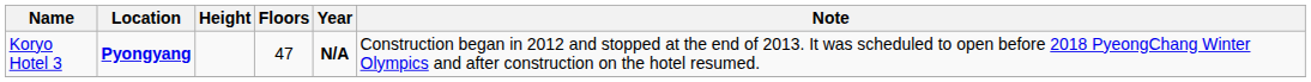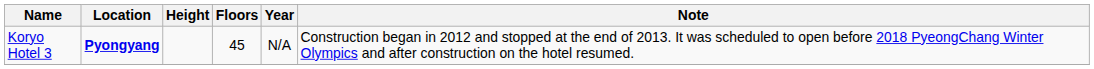 <table class="wikitable sortable">
 <tr>
 <th>Name</th>
 <th>Location</th>
 <th>Height</th>
 <th>Floors</th>
 <th>Year</th>
 <th class="unsortable">Note</th>
 </tr>
 <tr>
 <td><a href='#'>Koryo Hotel 3</a></td>
 <td align="center"><strong><a href='#'>Pyongyang</a></strong></td>
 <td align="center"></td>
-<td align="center">47</td>
-<td align="center"><strong>N/A</strong></td>
+<td align="center">45</td>
+<td align="center">N/A</td>
 <td>Construction began in 2012 and stopped at the end of 2013. It was scheduled to open before <a href='#'>2018 PyeongChang Winter Olympics</a> and after construction on the hotel resumed.</td>
 </tr>
 <tr>
 </tr>
 </table>
